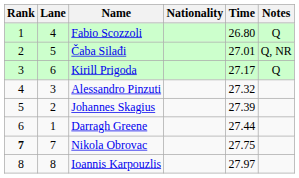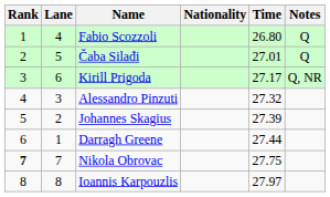 <table class="wikitable sortable" style="text-align:center">
 <tr>
 <th>Rank</th>
 <th>Lane</th>
 <th>Name</th>
 <th>Nationality</th>
 <th>Time</th>
 <th>Notes</th>
 </tr>
 <tr bgcolor=ccffcc>
 <td>1</td>
 <td>4</td>
 <td align=left><a href='#'>Fabio Scozzoli</a></td>
 <td align=left></td>
 <td>26.80</td>
 <td>Q</td>
 </tr>
 <tr bgcolor=ccffcc>
 <td>2</td>
 <td>5</td>
 <td align=left><a href='#'>Čaba Silađi</a></td>
 <td align=left></td>
 <td>27.01</td>
-<td>Q, NR</td>
+<td>Q</td>
 </tr>
 <tr bgcolor=ccffcc>
 <td>3</td>
 <td>6</td>
 <td align=left><a href='#'>Kirill Prigoda</a></td>
 <td align=left></td>
 <td>27.17</td>
-<td>Q</td>
+<td>Q, NR</td>
 </tr>
 <tr>
 <td>4</td>
 <td>3</td>
 <td align=left><a href='#'>Alessandro Pinzuti</a></td>
 <td align=left></td>
 <td>27.32</td>
 <td></td>
 </tr>
 <tr>
 <td>5</td>
 <td>2</td>
 <td align=left><a href='#'>Johannes Skagius</a></td>
 <td align=left></td>
 <td>27.39</td>
 <td></td>
 </tr>
 <tr>
 <td>6</td>
 <td>1</td>
 <td align=left><a href='#'>Darragh Greene</a></td>
 <td align=left></td>
 <td>27.44</td>
 <td></td>
 </tr>
 <tr>
 <td><strong>7</strong></td>
 <td>7</td>
 <td align=left><a href='#'>Nikola Obrovac</a></td>
 <td align=left></td>
 <td>27.75</td>
 <td></td>
 </tr>
 <tr>
 <td>8</td>
 <td>8</td>
 <td align=left><a href='#'>Ioannis Karpouzlis</a></td>
 <td align=left></td>
 <td>27.97</td>
 <td></td>
 </tr>
 </table>
